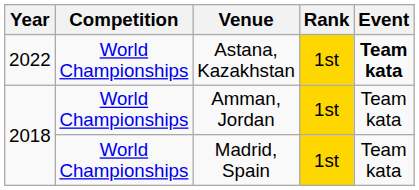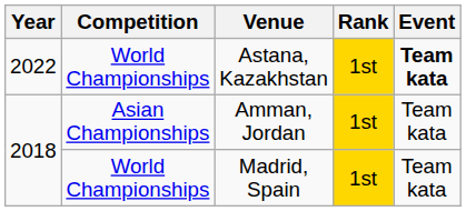 <table class="wikitable sortable" width=45% style="font-size:90%; text-align:center;">
 <tr>
 <th>Year</th>
 <th>Competition</th>
 <th>Venue</th>
 <th>Rank</th>
 <th>Event</th>
 </tr>
 <tr>
 <td>2022</td>
 <td><a href='#'>World Championships</a></td>
 <td>Astana, Kazakhstan</td>
 <td bgcolor="gold">1st</td>
 <td><strong>Team kata</strong></td>
 </tr>
 <tr>
 <td rowspan=2>2018</td>
-<td><a href='#'>World Championships</a></td>
+<td><a href='#'>Asian Championships</a></td>
 <td>Amman, Jordan</td>
 <td bgcolor="gold">1st</td>
 <td>Team kata</td>
 </tr>
 <tr>
 <td><a href='#'>World Championships</a></td>
 <td>Madrid, Spain</td>
 <td bgcolor="gold">1st</td>
 <td>Team kata</td>
 </tr>
 </table>
